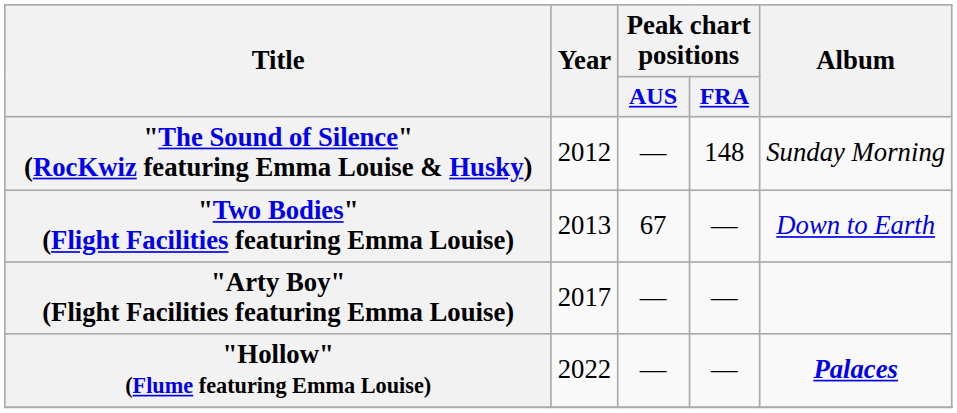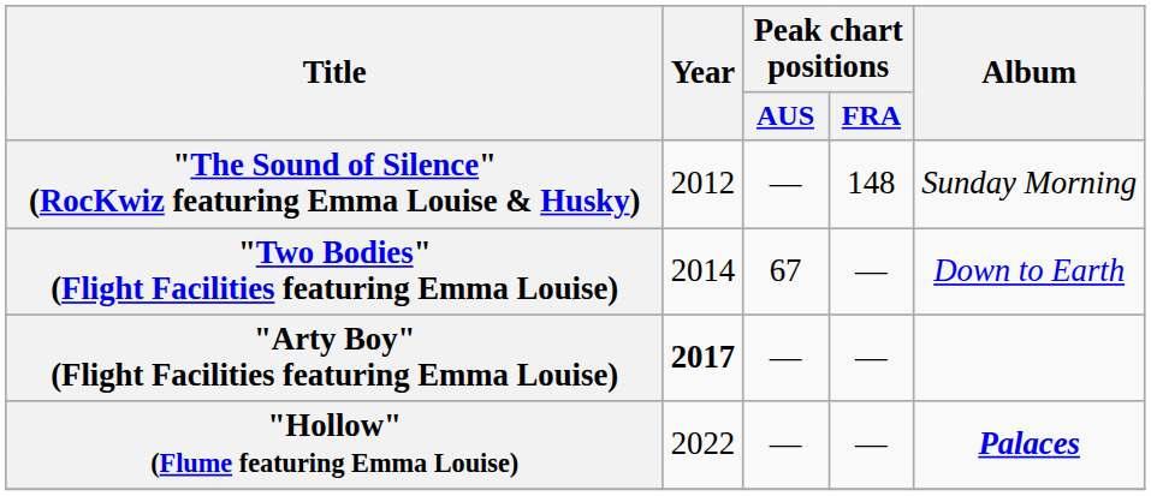 <table class="wikitable plainrowheaders" style="text-align:center;">
 <tr>
 <th scope="col" rowspan="2" style="width:20em;">Title</th>
 <th scope="col" rowspan="2">Year</th>
 <th scope="col" colspan="2">Peak chart positions</th>
 <th scope="col" rowspan="2">Album</th>
 </tr>
 <tr>
 <th scope="col" style="width:2.5em;font-size:90%;"><a href='#'>AUS</a><br></th>
 <th scope="col" style="width:2.5em;font-size:90%;"><a href='#'>FRA</a><br></th>
 </tr>
 <tr>
 <th scope="row">"<a href='#'>The Sound of Silence</a>"<br><span>(<a href='#'>RocKwiz</a> featuring Emma Louise & <a href='#'>Husky</a>)</span></th>
 <td>2012</td>
 <td>—</td>
 <td>148</td>
 <td><em>Sunday Morning</em> </td>
 </tr>
 <tr>
 <th scope="row">"<a href='#'>Two Bodies</a>"<br><span>(<a href='#'>Flight Facilities</a> featuring Emma Louise)</span></th>
-<td>2013</td>
+<td>2014</td>
 <td>67</td>
 <td>—</td>
 <td><em><a href='#'>Down to Earth</a></em></td>
 </tr>
 <tr>
 <th scope="row">"Arty Boy"<br><span>(Flight Facilities featuring Emma Louise)</span></th>
-<td>2017</td>
+<td><strong>2017</strong></td>
 <td>—</td>
 <td>—</td>
 <td></td>
 </tr>
 <tr>
 <th scope="row">"Hollow"<br><small>(<a href='#'>Flume</a> featuring Emma Louise)</small></th>
 <td>2022</td>
 <td>—</td>
 <td>—</td>
 <td><strong><em><a href='#'>Palaces</a></em></strong></td>
 </tr>
 <tr>
 </tr>
 </table>
